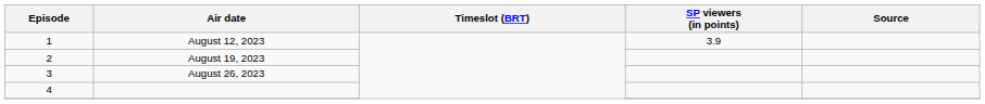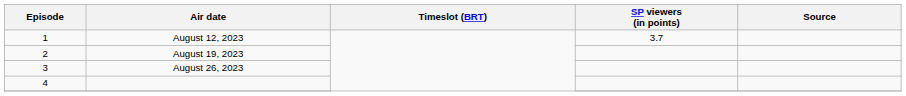 <table class="wikitable sortable" style="text-align:center; font-size:85%; width:100%">
 <tr>
 <th width="05.0%">Episode</th>
 <th width="15.0%">Air date</th>
 <th width="15.0%">Timeslot (<a href='#'>BRT</a>)</th>
 <th width="10.0%"><a href='#'>SP</a> viewers<br>(in points)</th>
 <th width="10.0%">Source</th>
 </tr>
 <tr>
 <td>1</td>
 <td>August 12, 2023</td>
 <td rowspan="36"></td>
-<td>3.9</td>
+<td>3.7</td>
 <td></td>
 </tr>
 <tr>
 <td>2</td>
 <td>August 19, 2023</td>
 <td></td>
 <td></td>
 </tr>
 <tr>
 <td>3</td>
 <td>August 26, 2023</td>
 <td></td>
 <td></td>
 </tr>
 <tr>
 <td>4</td>
 <td></td>
 <td></td>
 <td></td>
 </tr>
 <tr>
 </tr>
 </table>
